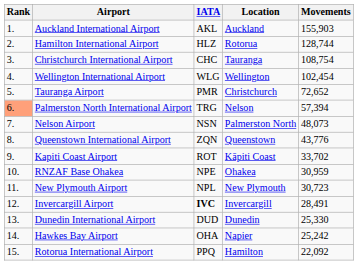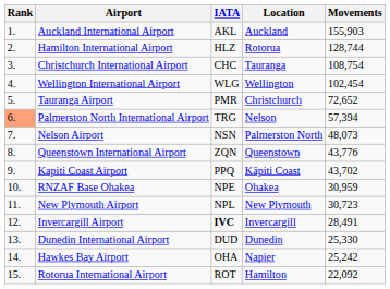 <table class="wikitable">
 <tr>
 <th>Rank</th>
 <th>Airport</th>
 <th><a href='#'>IATA</a></th>
 <th>Location</th>
 <th>Movements</th>
 </tr>
 <tr>
 <td>1.</td>
 <td><a href='#'>Auckland International Airport</a></td>
 <td>AKL</td>
 <td><a href='#'>Auckland</a></td>
 <td>155,903</td>
 </tr>
 <tr>
 <td>2.</td>
 <td><a href='#'>Hamilton International Airport</a></td>
 <td>HLZ</td>
 <td><a href='#'>Rotorua</a></td>
 <td>128,744</td>
 </tr>
 <tr>
 <td>3.</td>
 <td><a href='#'>Christchurch International Airport</a></td>
 <td>CHC</td>
 <td><a href='#'>Tauranga</a></td>
 <td>108,754</td>
 </tr>
 <tr>
 <td>4.</td>
 <td><a href='#'>Wellington International Airport</a></td>
 <td>WLG</td>
 <td><a href='#'>Wellington</a></td>
 <td>102,454</td>
 </tr>
 <tr>
 <td>5.</td>
 <td><a href='#'>Tauranga Airport</a></td>
 <td>PMR</td>
 <td><a href='#'>Christchurch</a></td>
 <td>72,652</td>
 </tr>
 <tr>
 <td style="background: lightsalmon;">6.</td>
 <td><a href='#'>Palmerston North International Airport</a></td>
 <td>TRG</td>
 <td><a href='#'>Nelson</a></td>
 <td>57,394</td>
 </tr>
 <tr>
 <td>7.</td>
 <td><a href='#'>Nelson Airport</a></td>
 <td>NSN</td>
 <td><a href='#'>Palmerston North</a></td>
 <td>48,073</td>
 </tr>
 <tr>
 <td>8.</td>
 <td><a href='#'>Queenstown International Airport</a></td>
 <td>ZQN</td>
 <td><a href='#'>Queenstown</a></td>
 <td>43,776</td>
 </tr>
 <tr>
 <td>9.</td>
 <td><a href='#'>Kapiti Coast Airport</a></td>
-<td>ROT</td>
+<td>PPQ</td>
 <td><a href='#'>Kāpiti Coast</a></td>
-<td>33,702</td>
+<td>43,702</td>
 </tr>
 <tr>
 <td>10.</td>
 <td><a href='#'>RNZAF Base Ohakea</a></td>
 <td>NPE</td>
 <td><a href='#'>Ohakea</a></td>
 <td>30,959</td>
 </tr>
 <tr>
 <td>11.</td>
 <td><a href='#'>New Plymouth Airport</a></td>
 <td>NPL</td>
 <td><a href='#'>New Plymouth</a></td>
 <td>30,723</td>
 </tr>
 <tr>
 <td>12.</td>
 <td><a href='#'>Invercargill Airport</a></td>
 <td><strong>IVC</strong></td>
 <td><a href='#'>Invercargill</a></td>
 <td>28,491</td>
 </tr>
 <tr>
 <td>13.</td>
 <td><a href='#'>Dunedin International Airport</a></td>
 <td>DUD</td>
 <td><a href='#'>Dunedin</a></td>
 <td>25,330</td>
 </tr>
 <tr>
 <td>14.</td>
 <td><a href='#'>Hawkes Bay Airport</a></td>
 <td>OHA</td>
 <td><a href='#'>Napier</a></td>
 <td>25,242</td>
 </tr>
 <tr>
 <td>15.</td>
 <td><a href='#'>Rotorua International Airport</a></td>
-<td>PPQ</td>
+<td>ROT</td>
 <td><a href='#'>Hamilton</a></td>
 <td>22,092</td>
 </tr>
 </table>
